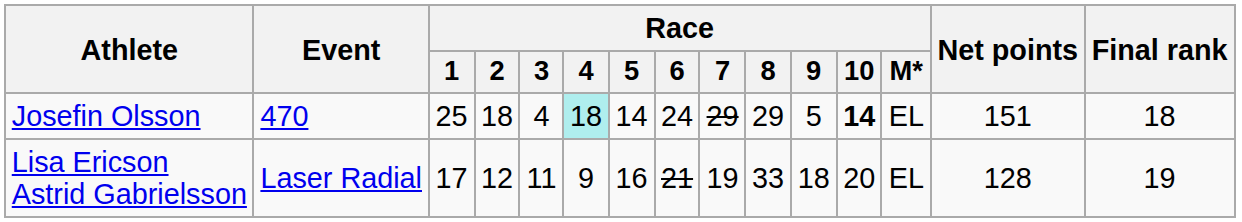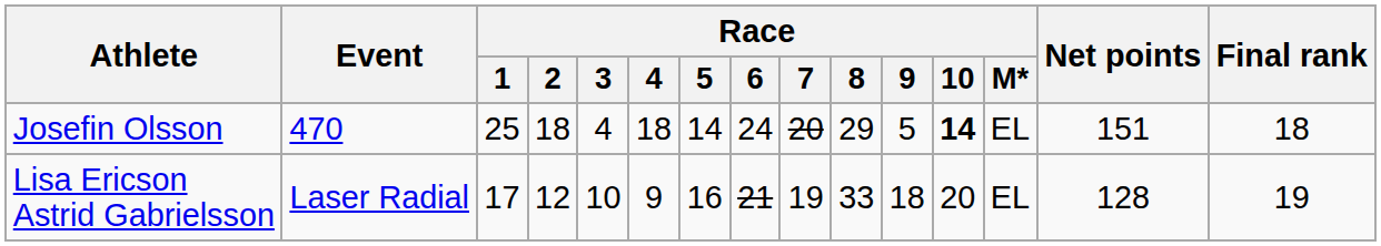 <table class="wikitable" style="font-size:90%">
 <tr>
 <th rowspan="2">Athlete</th>
 <th rowspan="2">Event</th>
 <th colspan=11>Race</th>
 <th rowspan=2>Net points</th>
 <th rowspan=2>Final rank</th>
 </tr>
 <tr style="font-size:95%">
 <th>1</th>
 <th>2</th>
 <th>3</th>
 <th>4</th>
 <th>5</th>
 <th>6</th>
 <th>7</th>
 <th>8</th>
 <th>9</th>
 <th>10</th>
 <th>M*</th>
 </tr>
 <tr align=center>
 <td align=left><a href='#'>Josefin Olsson</a></td>
 <td align=left><a href='#'>470</a></td>
 <td>25</td>
 <td>18</td>
 <td>4</td>
-<td style="background: paleturquoise;">18</td>
+<td>18</td>
 <td>14</td>
 <td>24</td>
-<td><s>29</s></td>
+<td><s>20</s></td>
 <td>29</td>
 <td>5</td>
 <td><strong>14</strong></td>
 <td>EL</td>
 <td>151</td>
 <td>18</td>
 </tr>
 <tr align=center>
 <td align=left><a href='#'>Lisa Ericson</a><br><a href='#'>Astrid Gabrielsson</a></td>
 <td align=left><a href='#'>Laser Radial</a></td>
 <td>17</td>
 <td>12</td>
-<td>11</td>
+<td>10</td>
 <td>9</td>
 <td>16</td>
 <td><s>21</s></td>
 <td>19</td>
 <td>33</td>
 <td>18</td>
 <td>20</td>
 <td>EL</td>
 <td>128</td>
 <td>19</td>
 </tr>
 </table>
